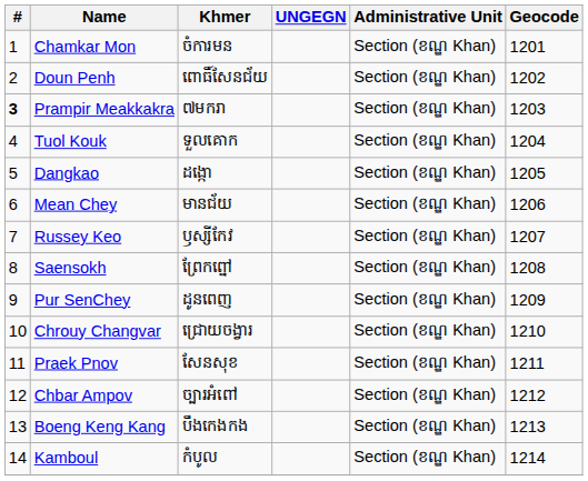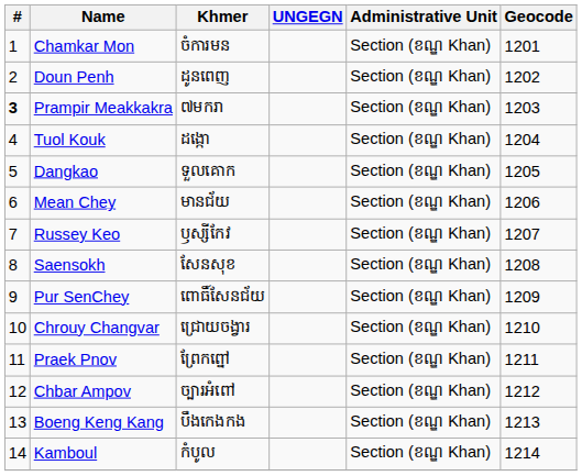 <table class="wikitable sortable">
 <tr>
 <th>#</th>
 <th>Name</th>
 <th>Khmer</th>
 <th><a href='#'>UNGEGN</a></th>
 <th>Administrative Unit</th>
 <th>Geocode</th>
 </tr>
 <tr>
 <td>1</td>
 <td><a href='#'>Chamkar Mon</a></td>
 <td>ចំការមន</td>
 <td></td>
 <td>Section (ខណ្ឌ Khan)</td>
 <td>1201</td>
 </tr>
 <tr>
 <td>2</td>
 <td><a href='#'>Doun Penh</a></td>
-<td>ពោធិ៍សែនជ័យ</td>
+<td>ដូនពេញ</td>
 <td></td>
 <td>Section (ខណ្ឌ Khan)</td>
 <td>1202</td>
 </tr>
 <tr>
 <td><strong>3</strong></td>
 <td><a href='#'>Prampir Meakkakra</a></td>
 <td>៧មករា</td>
 <td></td>
 <td>Section (ខណ្ឌ Khan)</td>
 <td>1203</td>
 </tr>
 <tr>
 <td>4</td>
 <td><a href='#'>Tuol Kouk</a></td>
-<td>ទួលគោក</td>
+<td>ដង្កោ</td>
 <td></td>
 <td>Section (ខណ្ឌ Khan)</td>
 <td>1204</td>
 </tr>
 <tr>
 <td>5</td>
 <td><a href='#'>Dangkao</a></td>
-<td>ដង្កោ</td>
+<td>ទួលគោក</td>
 <td></td>
 <td>Section (ខណ្ឌ Khan)</td>
 <td>1205</td>
 </tr>
 <tr>
 <td>6</td>
 <td><a href='#'>Mean Chey</a></td>
 <td>មានជ័យ</td>
 <td></td>
 <td>Section (ខណ្ឌ Khan)</td>
 <td>1206</td>
 </tr>
 <tr>
 <td>7</td>
 <td><a href='#'>Russey Keo</a></td>
 <td>ឫស្សីកែវ</td>
 <td></td>
 <td>Section (ខណ្ឌ Khan)</td>
 <td>1207</td>
 </tr>
 <tr>
 <td>8</td>
 <td><a href='#'>Saensokh</a></td>
-<td>ព្រែកព្នៅ</td>
+<td>សែនសុខ</td>
 <td></td>
 <td>Section (ខណ្ឌ Khan)</td>
 <td>1208</td>
 </tr>
 <tr>
 <td>9</td>
 <td><a href='#'>Pur SenChey</a></td>
-<td>ដូនពេញ</td>
+<td>ពោធិ៍សែនជ័យ</td>
 <td></td>
 <td>Section (ខណ្ឌ Khan)</td>
 <td>1209</td>
 </tr>
 <tr>
 <td>10</td>
 <td><a href='#'>Chrouy Changvar</a></td>
 <td>ជ្រោយចង្វារ</td>
 <td></td>
 <td>Section (ខណ្ឌ Khan)</td>
 <td>1210</td>
 </tr>
 <tr>
 <td>11</td>
 <td><a href='#'>Praek Pnov</a></td>
-<td>សែនសុខ</td>
+<td>ព្រែកព្នៅ</td>
 <td></td>
 <td>Section (ខណ្ឌ Khan)</td>
 <td>1211</td>
 </tr>
 <tr>
 <td>12</td>
 <td><a href='#'>Chbar Ampov</a></td>
 <td>ច្បារអំពៅ</td>
 <td></td>
 <td>Section (ខណ្ឌ Khan)</td>
 <td>1212</td>
 </tr>
 <tr>
 <td>13</td>
 <td><a href='#'>Boeng Keng Kang</a></td>
 <td>បឹងកេងកង</td>
 <td></td>
 <td>Section (ខណ្ឌ Khan)</td>
 <td>1213</td>
 </tr>
 <tr>
 <td>14</td>
 <td><a href='#'>Kamboul</a></td>
 <td>កំបូល</td>
 <td></td>
 <td>Section (ខណ្ឌ Khan)</td>
 <td>1214</td>
 </tr>
 <tr>
 </tr>
 </table>
